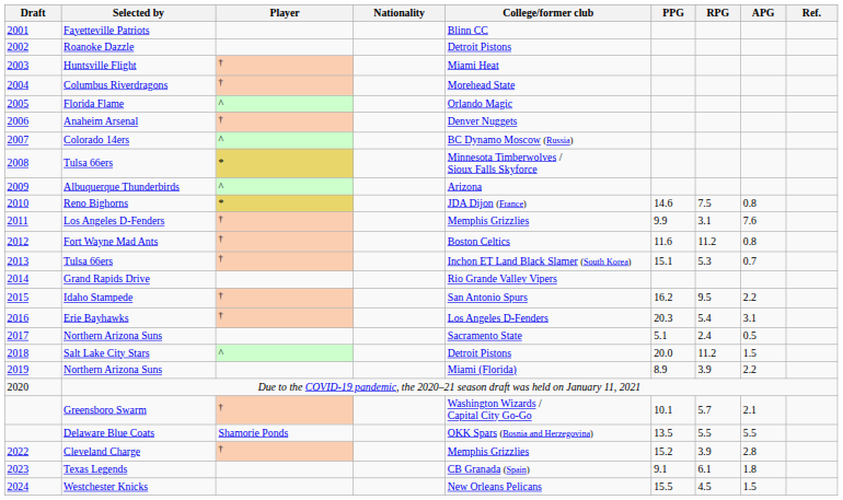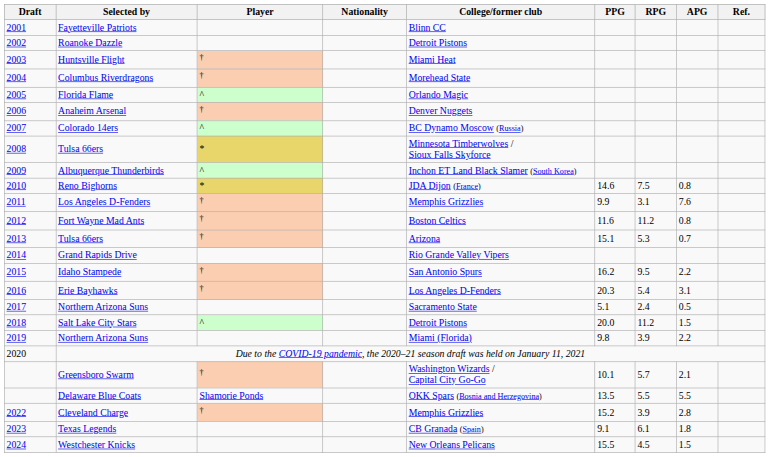 <table class="wikitable sortable">
 <tr style="background-color:#c5c5c5">
 <th width=3%>Draft</th>
 <th width=9%>Selected by</th>
 <th width=8%>Player</th>
 <th width=4%>Nationality</th>
 <th width=12%>College/former club</th>
 <th width=2%>PPG</th>
 <th width=2%>RPG</th>
 <th width=2%>APG</th>
 <th class="unsortable" width=3%>Ref.</th>
 </tr>
 <tr>
 <td><a href='#'>2001</a></td>
 <td><a href='#'>Fayetteville Patriots</a></td>
 <td></td>
 <td></td>
 <td><a href='#'>Blinn CC</a></td>
 <td></td>
 <td></td>
 <td></td>
 <td align=center></td>
 </tr>
 <tr>
 <td><a href='#'>2002</a></td>
 <td><a href='#'>Roanoke Dazzle</a></td>
 <td></td>
 <td></td>
 <td><a href='#'>Detroit Pistons</a></td>
 <td></td>
 <td></td>
 <td></td>
 <td align=center></td>
 </tr>
 <tr>
 <td><a href='#'>2003</a></td>
 <td><a href='#'>Huntsville Flight</a></td>
 <td style="background-color:#FBCEB1; width:6em"><sup>†</sup></td>
 <td></td>
 <td><a href='#'>Miami Heat</a></td>
 <td></td>
 <td></td>
 <td></td>
 <td align=center></td>
 </tr>
 <tr>
 <td><a href='#'>2004</a></td>
 <td><a href='#'>Columbus Riverdragons</a></td>
 <td style="background-color:#FBCEB1; width:6em"><sup>†</sup></td>
 <td></td>
 <td><a href='#'>Morehead State</a></td>
 <td></td>
 <td></td>
 <td></td>
 <td align=center></td>
 </tr>
 <tr>
 <td><a href='#'>2005</a></td>
 <td><a href='#'>Florida Flame</a></td>
 <td style="background-color:#CCFFCC; width:6em">^</td>
 <td></td>
 <td><a href='#'>Orlando Magic</a></td>
 <td></td>
 <td></td>
 <td></td>
 <td align=center></td>
 </tr>
 <tr>
 <td><a href='#'>2006</a></td>
 <td><a href='#'>Anaheim Arsenal</a></td>
 <td style="background-color:#FBCEB1; width:6em"><sup>†</sup></td>
 <td></td>
 <td><a href='#'>Denver Nuggets</a></td>
 <td></td>
 <td></td>
 <td></td>
 <td align=center></td>
 </tr>
 <tr>
 <td><a href='#'>2007</a></td>
 <td><a href='#'>Colorado 14ers</a></td>
 <td style="background-color:#CCFFCC; width:6em">^</td>
 <td></td>
 <td><a href='#'>BC Dynamo Moscow</a> <small>(<a href='#'>Russia</a>)</small></td>
 <td></td>
 <td></td>
 <td></td>
 <td align=center></td>
 </tr>
 <tr>
 <td><a href='#'>2008</a></td>
 <td><a href='#'>Tulsa 66ers</a></td>
 <td style="background-color:#E9D66B; width:6em">*</td>
 <td></td>
 <td><a href='#'>Minnesota Timberwolves</a> /<br><a href='#'>Sioux Falls Skyforce</a></td>
 <td></td>
 <td></td>
 <td></td>
 <td align=center></td>
 </tr>
 <tr>
 <td><a href='#'>2009</a></td>
 <td><a href='#'>Albuquerque Thunderbirds</a></td>
 <td style="background-color:#CCFFCC; width:6em">^</td>
 <td></td>
-<td><a href='#'>Arizona</a></td>
+<td><a href='#'>Inchon ET Land Black Slamer</a> <small>(<a href='#'>South Korea</a>)</small></td>
 <td></td>
 <td></td>
 <td></td>
 <td align=center></td>
 </tr>
 <tr>
 <td><a href='#'>2010</a></td>
 <td><a href='#'>Reno Bighorns</a></td>
 <td style="background-color:#E9D66B; width:6em">*</td>
 <td></td>
 <td><a href='#'>JDA Dijon</a> <small>(<a href='#'>France</a>)</small></td>
 <td>14.6</td>
 <td>7.5</td>
 <td>0.8</td>
 <td align=center></td>
 </tr>
 <tr>
 <td><a href='#'>2011</a></td>
 <td><a href='#'>Los Angeles D-Fenders</a></td>
 <td style="background-color:#FBCEB1; width:6em"><sup>†</sup></td>
 <td></td>
 <td><a href='#'>Memphis Grizzlies</a></td>
 <td>9.9</td>
 <td>3.1</td>
 <td>7.6</td>
 <td align=center></td>
 </tr>
 <tr>
 <td><a href='#'>2012</a></td>
 <td><a href='#'>Fort Wayne Mad Ants</a></td>
 <td style="background-color:#FBCEB1; width:6em"><sup>†</sup></td>
 <td></td>
 <td><a href='#'>Boston Celtics</a></td>
 <td>11.6</td>
 <td>11.2</td>
 <td>0.8</td>
 <td align=center></td>
 </tr>
 <tr>
 <td><a href='#'>2013</a></td>
 <td><a href='#'>Tulsa 66ers</a></td>
 <td style="background-color:#FBCEB1; width:6em"><sup>†</sup></td>
 <td></td>
-<td><a href='#'>Inchon ET Land Black Slamer</a> <small>(<a href='#'>South Korea</a>)</small></td>
+<td><a href='#'>Arizona</a></td>
 <td>15.1</td>
 <td>5.3</td>
 <td>0.7</td>
 <td align=center></td>
 </tr>
 <tr>
 <td><a href='#'>2014</a></td>
 <td><a href='#'>Grand Rapids Drive</a></td>
 <td></td>
 <td></td>
 <td><a href='#'>Rio Grande Valley Vipers</a></td>
 <td></td>
 <td></td>
 <td></td>
 <td align=center></td>
 </tr>
 <tr>
 <td><a href='#'>2015</a></td>
 <td><a href='#'>Idaho Stampede</a></td>
 <td style="background-color:#FBCEB1; width:6em"><sup>†</sup></td>
 <td></td>
 <td><a href='#'>San Antonio Spurs</a></td>
 <td>16.2</td>
 <td>9.5</td>
 <td>2.2</td>
 <td align=center></td>
 </tr>
 <tr>
 <td><a href='#'>2016</a></td>
 <td><a href='#'>Erie Bayhawks</a></td>
 <td style="background-color:#FBCEB1; width:6em"><sup>†</sup></td>
 <td></td>
 <td><a href='#'>Los Angeles D-Fenders</a></td>
 <td>20.3</td>
 <td>5.4</td>
 <td>3.1</td>
 <td align=center></td>
 </tr>
 <tr>
 <td><a href='#'>2017</a></td>
 <td><a href='#'>Northern Arizona Suns</a></td>
 <td></td>
 <td></td>
 <td><a href='#'>Sacramento State</a></td>
 <td>5.1</td>
 <td>2.4</td>
 <td>0.5</td>
 <td align=center></td>
 </tr>
 <tr>
 <td><a href='#'>2018</a></td>
 <td><a href='#'>Salt Lake City Stars</a></td>
 <td style="background-color:#CCFFCC; width:6em">^</td>
 <td></td>
 <td><a href='#'>Detroit Pistons</a></td>
 <td>20.0</td>
 <td>11.2</td>
 <td>1.5</td>
 <td align=center></td>
 </tr>
 <tr>
 <td><a href='#'>2019</a></td>
 <td><a href='#'>Northern Arizona Suns</a></td>
 <td></td>
 <td></td>
 <td><a href='#'>Miami (Florida)</a></td>
-<td>8.9</td>
+<td>9.8</td>
 <td>3.9</td>
 <td>2.2</td>
 <td align=center></td>
 </tr>
 <tr>
 <td>2020</td>
 <td colspan="8" style="text-align:center;"><em>Due to the <a href='#'>COVID-19 pandemic</a>, the 2020–21 season draft was held on January 11, 2021</em></td>
 </tr>
 <tr>
 <td></td>
 <td><a href='#'>Greensboro Swarm</a></td>
 <td style="background-color:#FBCEB1; width:6em"><sup>†</sup></td>
 <td></td>
 <td><a href='#'>Washington Wizards</a> /<br><a href='#'>Capital City Go-Go</a></td>
 <td>10.1</td>
 <td>5.7</td>
 <td>2.1</td>
 <td align=center></td>
 </tr>
 <tr>
 <td></td>
 <td><a href='#'>Delaware Blue Coats</a></td>
 <td><a href='#'>Shamorie Ponds</a></td>
 <td></td>
 <td><a href='#'>OKK Spars</a> <small>(<a href='#'>Bosnia and Herzegovina</a>)</small></td>
 <td>13.5</td>
 <td>5.5</td>
 <td>5.5</td>
 <td align=center></td>
 </tr>
 <tr>
 <td><a href='#'>2022</a></td>
 <td><a href='#'>Cleveland Charge</a></td>
 <td style="background-color:#FBCEB1; width:6em"><sup>†</sup></td>
 <td></td>
 <td><a href='#'>Memphis Grizzlies</a></td>
 <td>15.2</td>
 <td>3.9</td>
 <td>2.8</td>
 <td align=center></td>
 </tr>
 <tr>
 <td><a href='#'>2023</a></td>
 <td><a href='#'>Texas Legends</a></td>
 <td></td>
 <td></td>
 <td><a href='#'>CB Granada</a> <small>(<a href='#'>Spain</a>)</small></td>
 <td>9.1</td>
 <td>6.1</td>
 <td>1.8</td>
 <td align=center></td>
 </tr>
 <tr>
 <td><a href='#'>2024</a></td>
 <td><a href='#'>Westchester Knicks</a></td>
 <td></td>
 <td></td>
 <td><a href='#'>New Orleans Pelicans</a></td>
 <td>15.5</td>
 <td>4.5</td>
 <td>1.5</td>
 <td align=center></td>
 </tr>
 </table>
